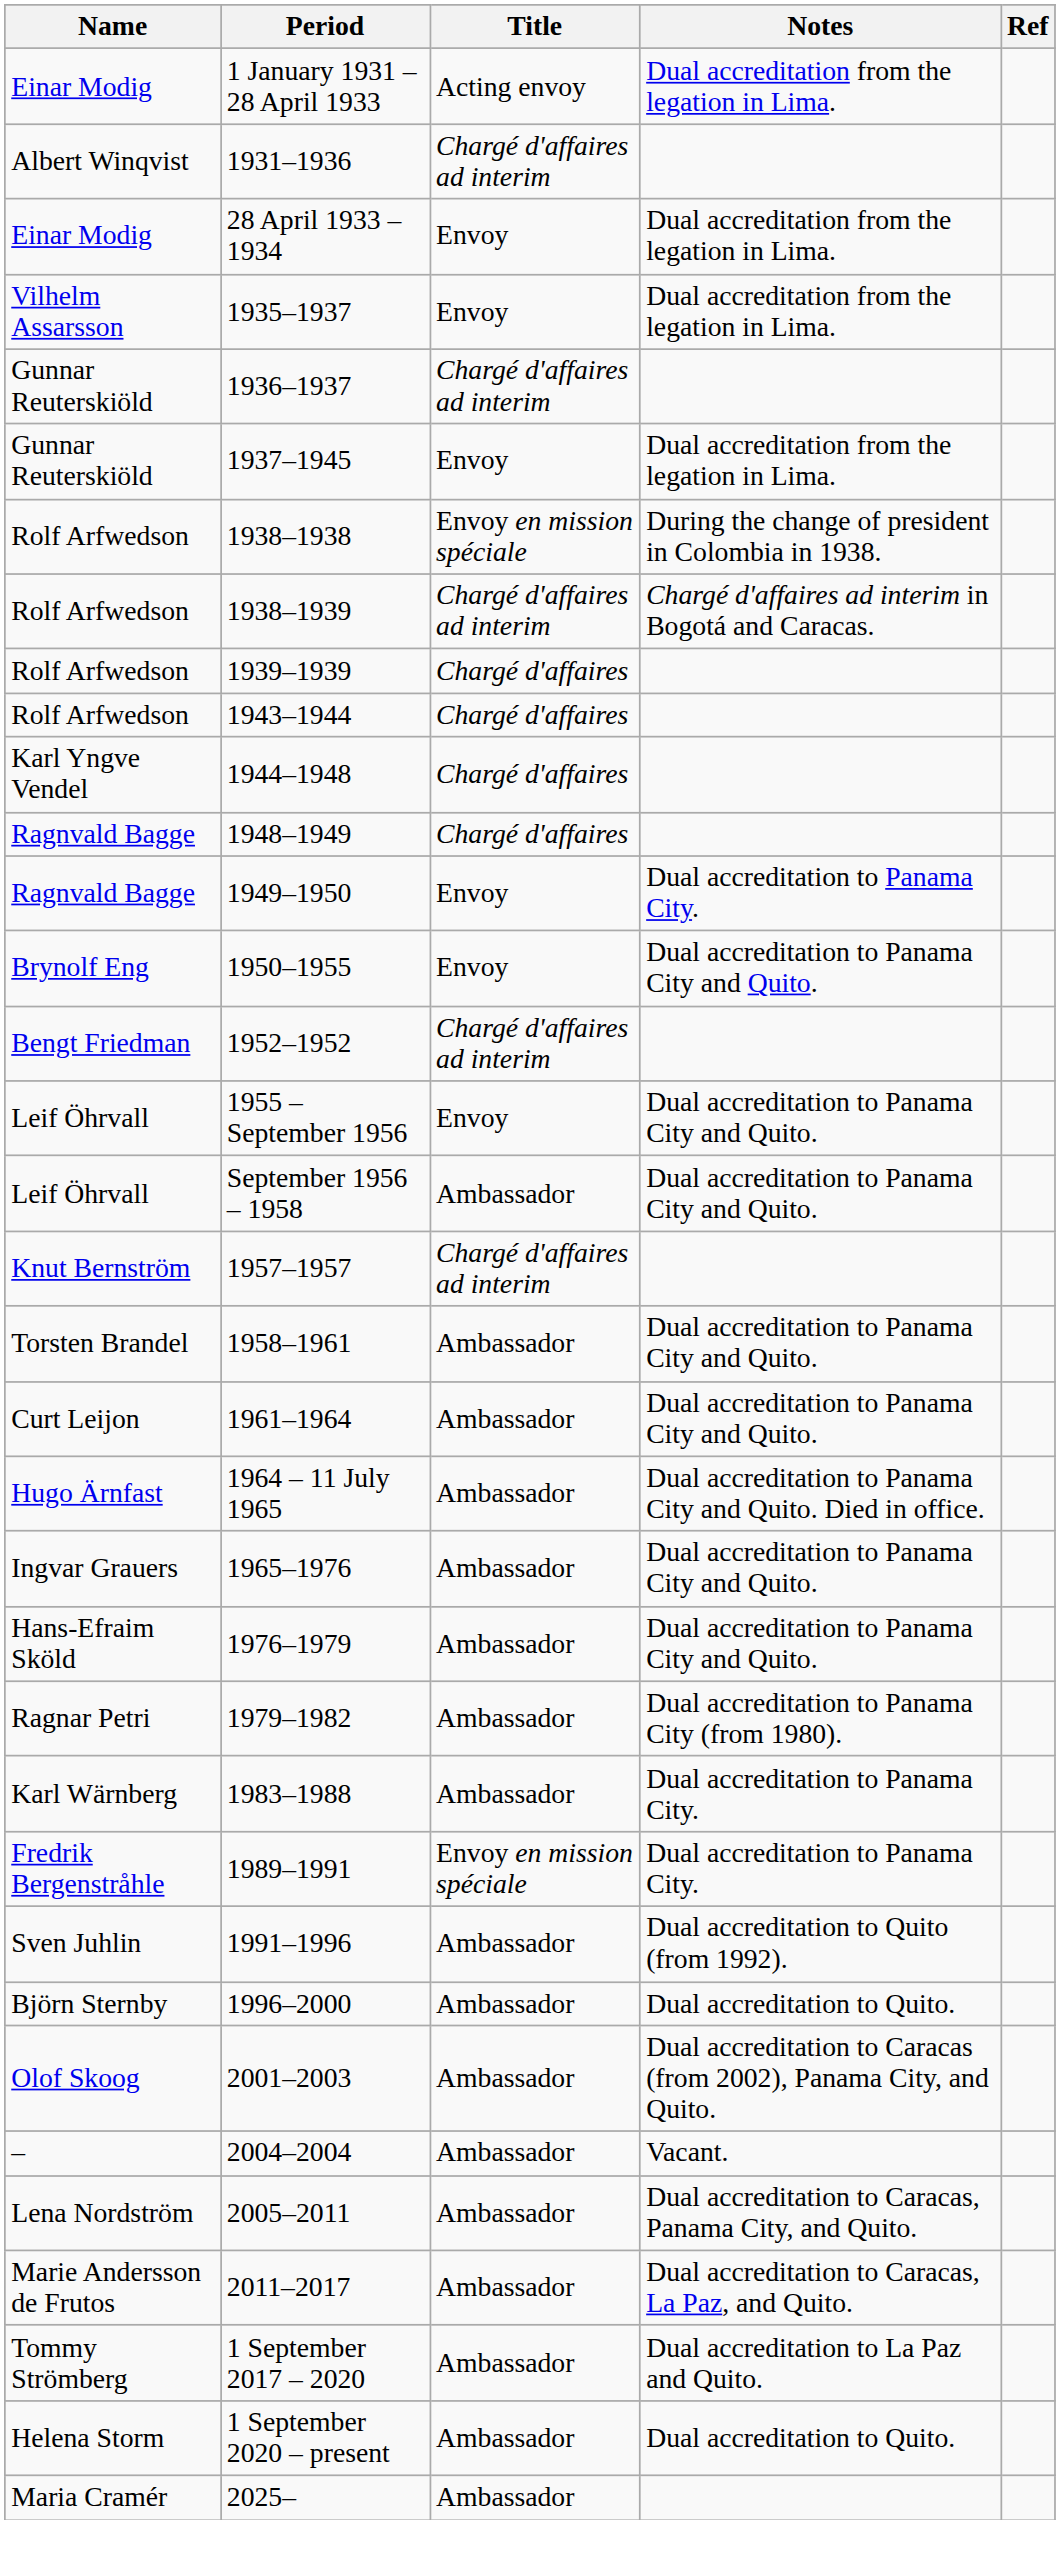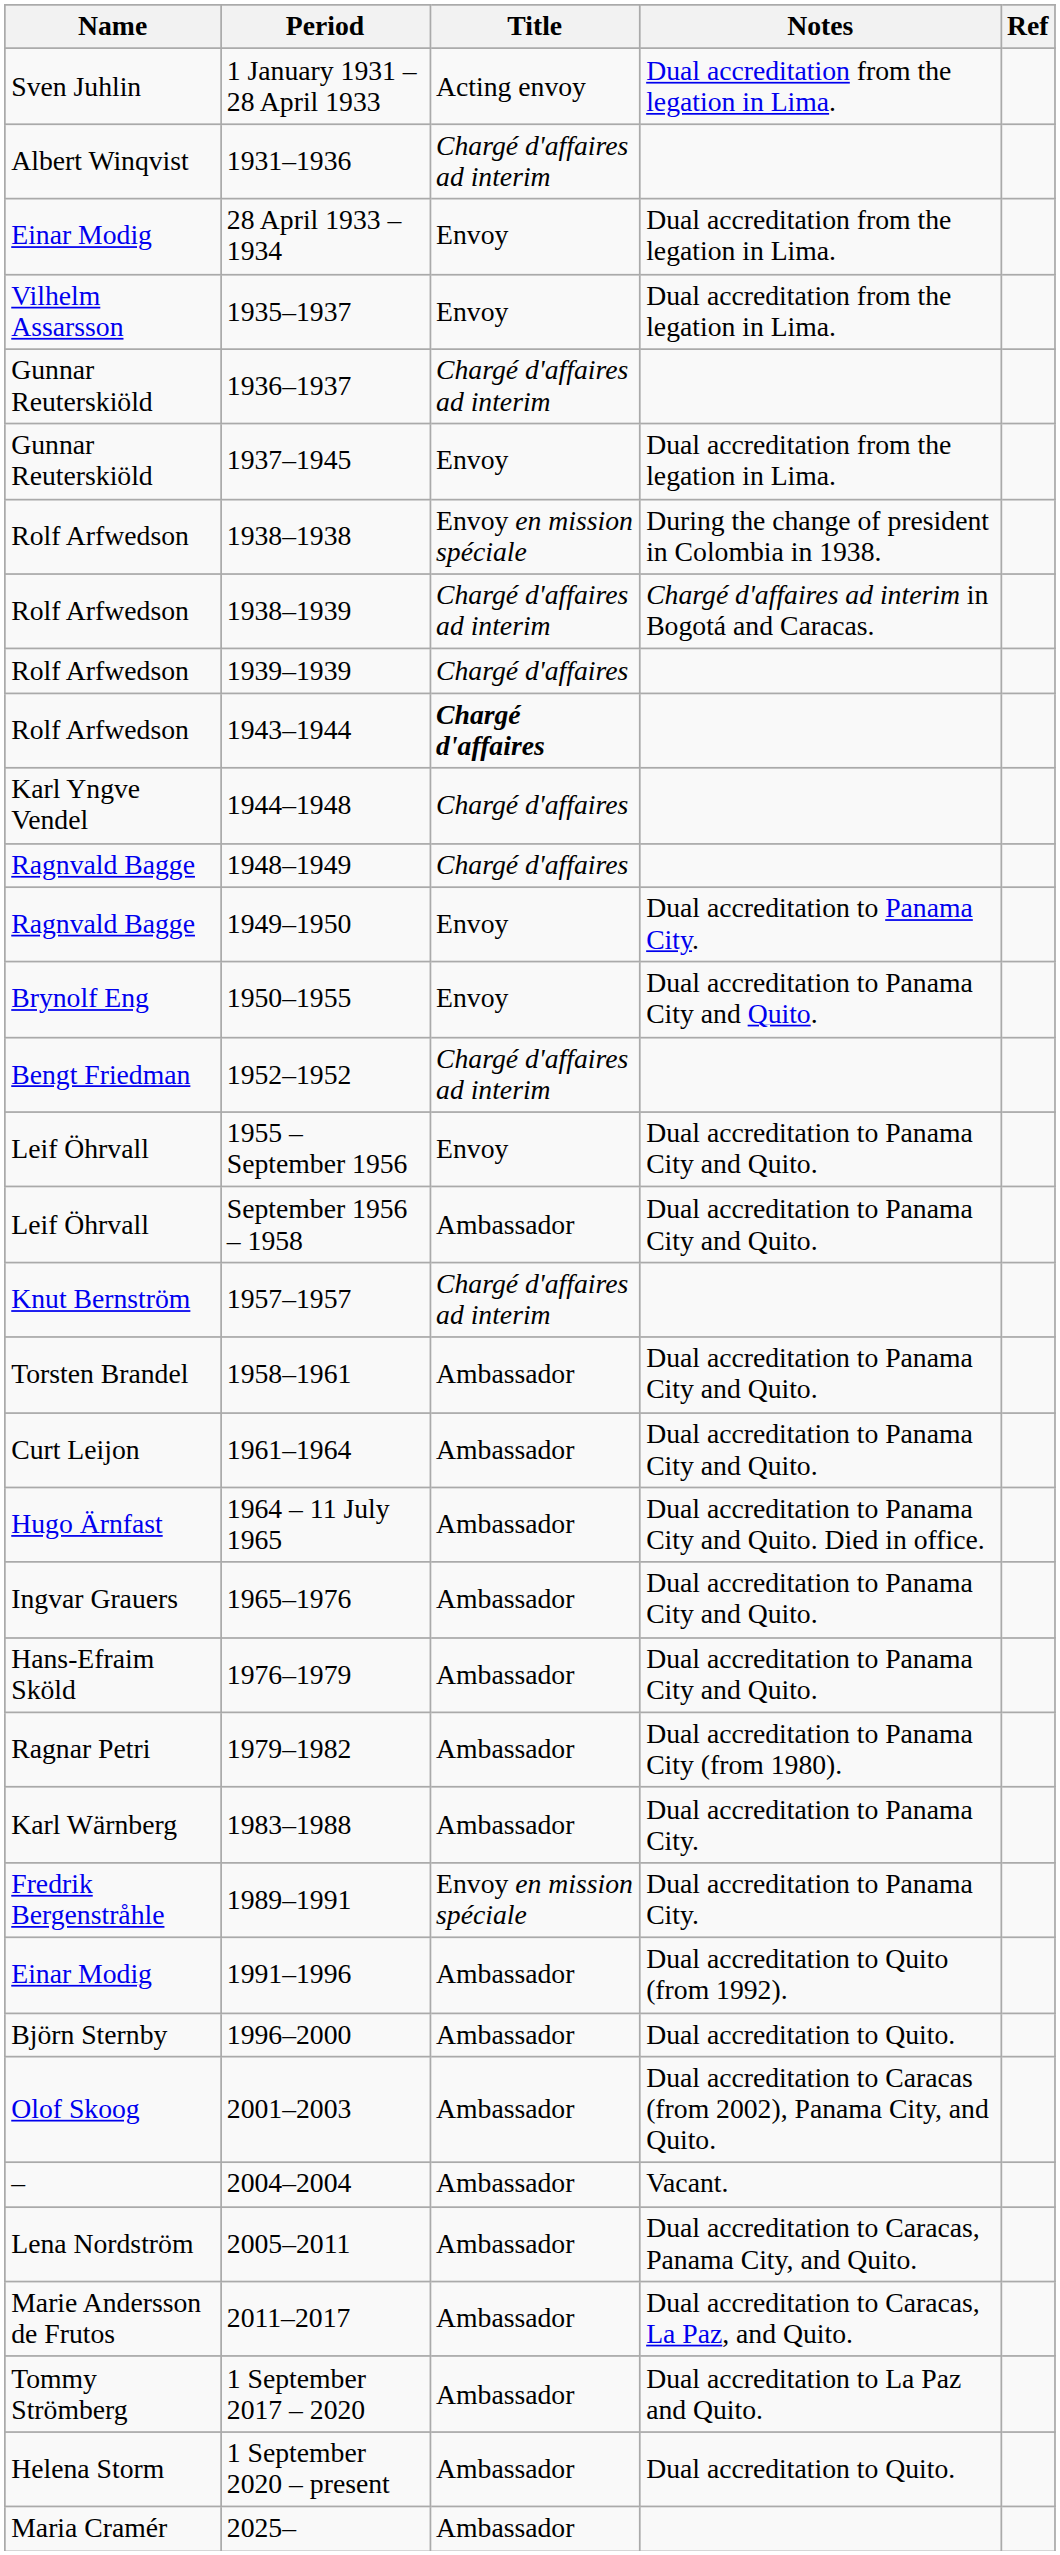 <table class="wikitable">
 <tr>
 <th>Name</th>
 <th>Period</th>
 <th>Title</th>
 <th>Notes</th>
 <th>Ref</th>
 </tr>
 <tr>
-<td><a href='#'>Einar Modig</a></td>
+<td>Sven Juhlin</td>
 <td>1 January 1931 – 28 April 1933</td>
 <td>Acting envoy</td>
 <td><a href='#'>Dual accreditation</a> from the <a href='#'>legation in Lima</a>.</td>
 <td></td>
 </tr>
 <tr>
 <td>Albert Winqvist</td>
 <td>1931–1936</td>
 <td><em>Chargé d'affaires ad interim</em></td>
 <td></td>
 <td></td>
 </tr>
 <tr>
 <td><a href='#'>Einar Modig</a></td>
 <td>28 April 1933 – 1934</td>
 <td>Envoy</td>
 <td>Dual accreditation from the legation in Lima.</td>
 <td></td>
 </tr>
 <tr>
 <td><a href='#'>Vilhelm Assarsson</a></td>
 <td>1935–1937</td>
 <td>Envoy</td>
 <td>Dual accreditation from the legation in Lima.</td>
 <td></td>
 </tr>
 <tr>
 <td>Gunnar Reuterskiöld</td>
 <td>1936–1937</td>
 <td><em>Chargé d'affaires ad interim</em></td>
 <td></td>
 <td></td>
 </tr>
 <tr>
 <td>Gunnar Reuterskiöld</td>
 <td>1937–1945</td>
 <td>Envoy</td>
 <td>Dual accreditation from the legation in Lima.</td>
 <td></td>
 </tr>
 <tr>
 <td>Rolf Arfwedson</td>
 <td>1938–1938</td>
 <td>Envoy <em>en mission spéciale</em></td>
 <td>During the change of president in Colombia in 1938.</td>
 <td></td>
 </tr>
 <tr>
 <td>Rolf Arfwedson</td>
 <td>1938–1939</td>
 <td><em>Chargé d'affaires ad interim</em></td>
 <td><em>Chargé d'affaires ad interim</em> in Bogotá and Caracas.</td>
 <td></td>
 </tr>
 <tr>
 <td>Rolf Arfwedson</td>
 <td>1939–1939</td>
 <td><em>Chargé d'affaires</em></td>
 <td></td>
 <td></td>
 </tr>
 <tr>
 <td>Rolf Arfwedson</td>
 <td>1943–1944</td>
-<td><em>Chargé d'affaires</em></td>
+<td><strong><em>Chargé d'affaires</em></strong></td>
 <td></td>
 <td></td>
 </tr>
 <tr>
 <td>Karl Yngve Vendel</td>
 <td>1944–1948</td>
 <td><em>Chargé d'affaires</em></td>
 <td></td>
 <td></td>
 </tr>
 <tr>
 <td><a href='#'>Ragnvald Bagge</a></td>
 <td>1948–1949</td>
 <td><em>Chargé d'affaires</em></td>
 <td></td>
 <td></td>
 </tr>
 <tr>
 <td><a href='#'>Ragnvald Bagge</a></td>
 <td>1949–1950</td>
 <td>Envoy</td>
 <td>Dual accreditation to <a href='#'>Panama City</a>.</td>
 <td></td>
 </tr>
 <tr>
 <td><a href='#'>Brynolf Eng</a></td>
 <td>1950–1955</td>
 <td>Envoy</td>
 <td>Dual accreditation to Panama City and <a href='#'>Quito</a>.</td>
 <td></td>
 </tr>
 <tr>
 <td><a href='#'>Bengt Friedman</a></td>
 <td>1952–1952</td>
 <td><em>Chargé d'affaires ad interim</em></td>
 <td></td>
 <td></td>
 </tr>
 <tr>
 <td>Leif Öhrvall</td>
 <td>1955 – September 1956</td>
 <td>Envoy</td>
 <td>Dual accreditation to Panama City and Quito.</td>
 <td></td>
 </tr>
 <tr>
 <td>Leif Öhrvall</td>
 <td>September 1956 – 1958</td>
 <td>Ambassador</td>
 <td>Dual accreditation to Panama City and Quito.</td>
 <td></td>
 </tr>
 <tr>
 <td><a href='#'>Knut Bernström</a></td>
 <td>1957–1957</td>
 <td><em>Chargé d'affaires ad interim</em></td>
 <td></td>
 <td></td>
 </tr>
 <tr>
 <td>Torsten Brandel</td>
 <td>1958–1961</td>
 <td>Ambassador</td>
 <td>Dual accreditation to Panama City and Quito.</td>
 <td></td>
 </tr>
 <tr>
 <td>Curt Leijon</td>
 <td>1961–1964</td>
 <td>Ambassador</td>
 <td>Dual accreditation to Panama City and Quito.</td>
 <td></td>
 </tr>
 <tr>
 <td><a href='#'>Hugo Ärnfast</a></td>
 <td>1964 – 11 July 1965</td>
 <td>Ambassador</td>
 <td>Dual accreditation to Panama City and Quito. Died in office.</td>
 <td></td>
 </tr>
 <tr>
 <td>Ingvar Grauers</td>
 <td>1965–1976</td>
 <td>Ambassador</td>
 <td>Dual accreditation to Panama City and Quito.</td>
 <td></td>
 </tr>
 <tr>
 <td>Hans-Efraim Sköld</td>
 <td>1976–1979</td>
 <td>Ambassador</td>
 <td>Dual accreditation to Panama City and Quito.</td>
 <td></td>
 </tr>
 <tr>
 <td>Ragnar Petri</td>
 <td>1979–1982</td>
 <td>Ambassador</td>
 <td>Dual accreditation to Panama City (from 1980).</td>
 <td></td>
 </tr>
 <tr>
 <td>Karl Wärnberg</td>
 <td>1983–1988</td>
 <td>Ambassador</td>
 <td>Dual accreditation to Panama City.</td>
 <td></td>
 </tr>
 <tr>
 <td><a href='#'>Fredrik Bergenstråhle</a></td>
 <td>1989–1991</td>
 <td>Envoy <em>en mission spéciale</em></td>
 <td>Dual accreditation to Panama City.</td>
 <td></td>
 </tr>
 <tr>
-<td>Sven Juhlin</td>
+<td><a href='#'>Einar Modig</a></td>
 <td>1991–1996</td>
 <td>Ambassador</td>
 <td>Dual accreditation to Quito (from 1992).</td>
 <td></td>
 </tr>
 <tr>
 <td>Björn Sternby</td>
 <td>1996–2000</td>
 <td>Ambassador</td>
 <td>Dual accreditation to Quito.</td>
 <td></td>
 </tr>
 <tr>
 <td><a href='#'>Olof Skoog</a></td>
 <td>2001–2003</td>
 <td>Ambassador</td>
 <td>Dual accreditation to Caracas (from 2002), Panama City, and Quito.</td>
 <td></td>
 </tr>
 <tr>
 <td>–</td>
 <td>2004–2004</td>
 <td>Ambassador</td>
 <td>Vacant.</td>
 <td></td>
 </tr>
 <tr>
 <td>Lena Nordström</td>
 <td>2005–2011</td>
 <td>Ambassador</td>
 <td>Dual accreditation to Caracas, Panama City, and Quito.</td>
 <td></td>
 </tr>
 <tr>
 <td>Marie Andersson de Frutos</td>
 <td>2011–2017</td>
 <td>Ambassador</td>
 <td>Dual accreditation to Caracas, <a href='#'>La Paz</a>, and Quito.</td>
 <td></td>
 </tr>
 <tr>
 <td>Tommy Strömberg</td>
 <td>1 September 2017 – 2020</td>
 <td>Ambassador</td>
 <td>Dual accreditation to La Paz and Quito.</td>
 <td></td>
 </tr>
 <tr>
 <td>Helena Storm</td>
 <td>1 September 2020 – present</td>
 <td>Ambassador</td>
 <td>Dual accreditation to Quito.</td>
 <td></td>
 </tr>
 <tr>
 <td>Maria Cramér</td>
 <td>2025–</td>
 <td>Ambassador</td>
 <td></td>
 <td></td>
 </tr>
 </table>
